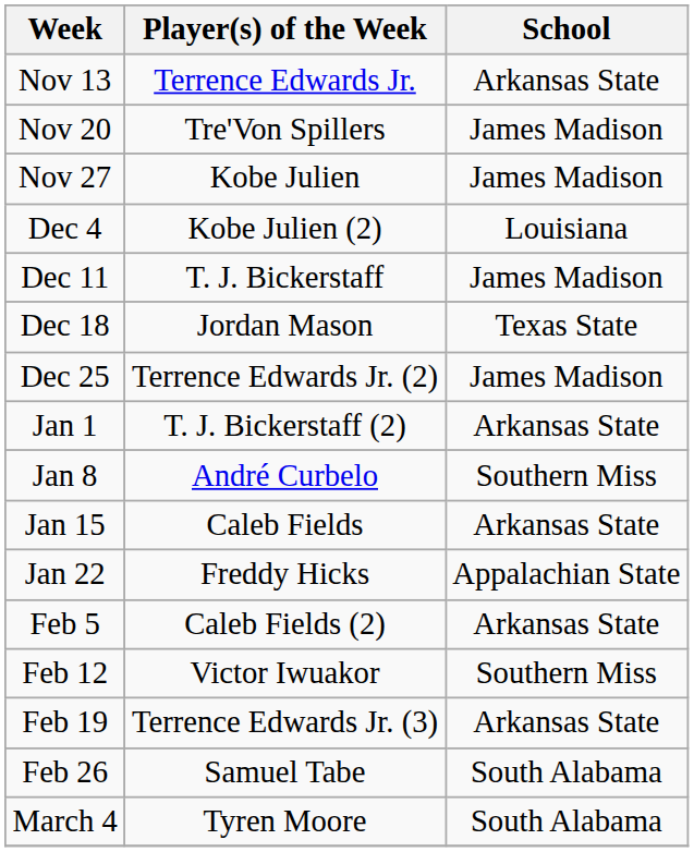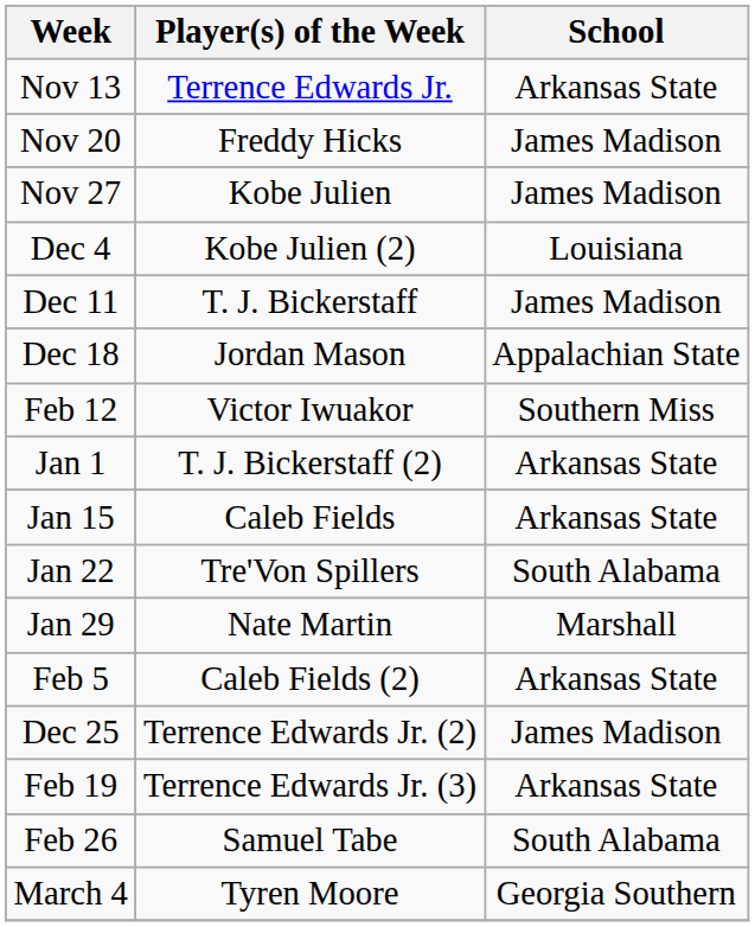 <table class=wikitable style="text-align:center">
 <tr>
 <th>Week</th>
 <th>Player(s) of the Week</th>
 <th>School</th>
 </tr>
 <tr>
 <td>Nov 13</td>
 <td><a href='#'>Terrence Edwards Jr.</a></td>
 <td>Arkansas State</td>
 </tr>
 <tr>
 <td>Nov 20</td>
-<td>Tre'Von Spillers</td>
+<td>Freddy Hicks</td>
 <td>James Madison</td>
 </tr>
 <tr>
 <td>Nov 27</td>
 <td>Kobe Julien</td>
 <td>James Madison</td>
 </tr>
 <tr>
 <td>Dec 4</td>
 <td>Kobe Julien (2)</td>
 <td>Louisiana</td>
 </tr>
 <tr>
 <td>Dec 11</td>
 <td>T. J. Bickerstaff</td>
 <td>James Madison</td>
 </tr>
 <tr>
 <td>Dec 18</td>
 <td>Jordan Mason</td>
-<td>Texas State</td>
+<td>Appalachian State</td>
 </tr>
 <tr>
-<td>Dec 25</td>
-<td>Terrence Edwards Jr. (2)</td>
-<td>James Madison</td>
+<td>Feb 12</td>
+<td>Victor Iwuakor</td>
+<td>Southern Miss</td>
 </tr>
 <tr>
 <td>Jan 1</td>
 <td>T. J. Bickerstaff (2)</td>
 <td>Arkansas State</td>
-</tr>
-<tr>
-<td>Jan 8</td>
-<td><a href='#'>André Curbelo</a></td>
-<td>Southern Miss</td>
 </tr>
 <tr>
 <td>Jan 15</td>
 <td>Caleb Fields</td>
 <td>Arkansas State</td>
 </tr>
 <tr>
 <td>Jan 22</td>
-<td>Freddy Hicks</td>
-<td>Appalachian State</td>
+<td>Tre'Von Spillers</td>
+<td>South Alabama</td>
+</tr>
+<tr>
+<td>Jan 29</td>
+<td>Nate Martin</td>
+<td>Marshall</td>
 </tr>
 <tr>
 <td>Feb 5</td>
 <td>Caleb Fields (2)</td>
 <td>Arkansas State</td>
 </tr>
 <tr>
-<td>Feb 12</td>
-<td>Victor Iwuakor</td>
-<td>Southern Miss</td>
+<td>Dec 25</td>
+<td>Terrence Edwards Jr. (2)</td>
+<td>James Madison</td>
 </tr>
 <tr>
 <td>Feb 19</td>
 <td>Terrence Edwards Jr. (3)</td>
 <td>Arkansas State</td>
 </tr>
 <tr>
 <td>Feb 26</td>
 <td>Samuel Tabe</td>
 <td>South Alabama</td>
 </tr>
 <tr>
 <td>March 4</td>
 <td>Tyren Moore</td>
-<td>South Alabama</td>
+<td>Georgia Southern</td>
 </tr>
 <tr>
 </tr>
 </table>
